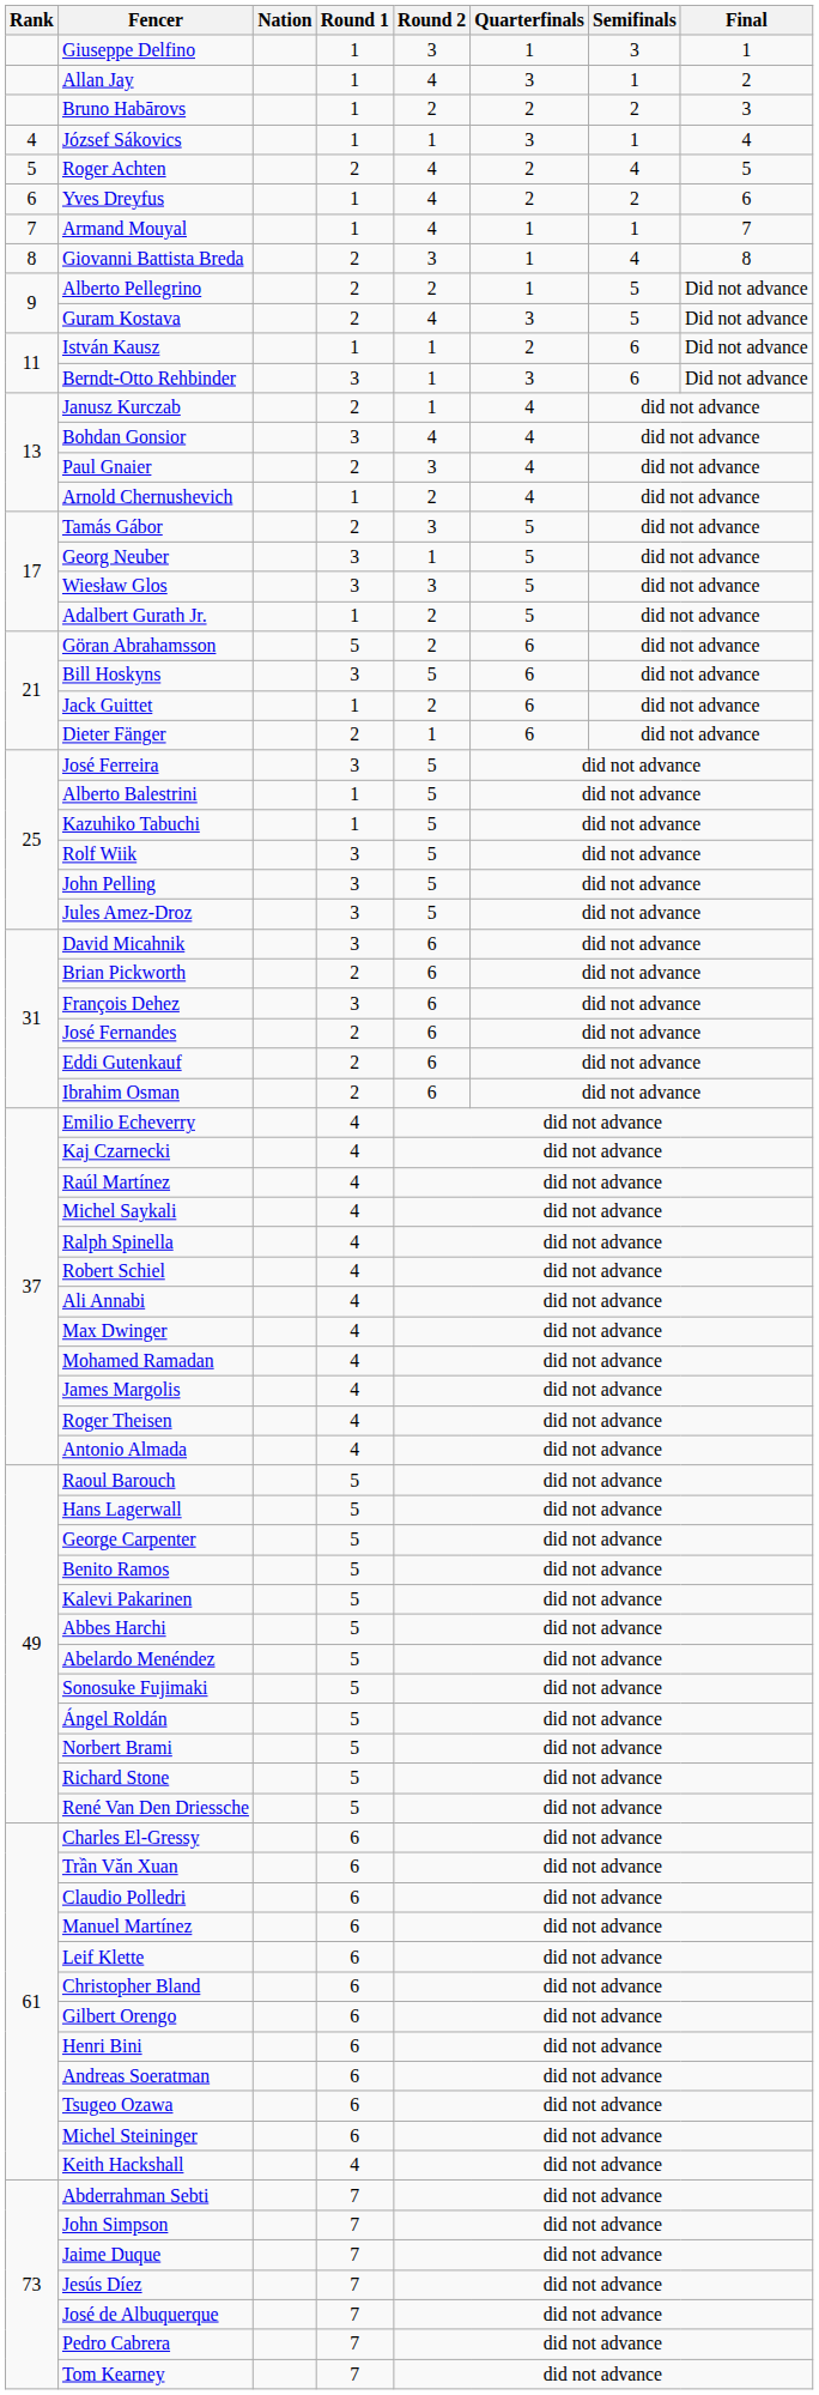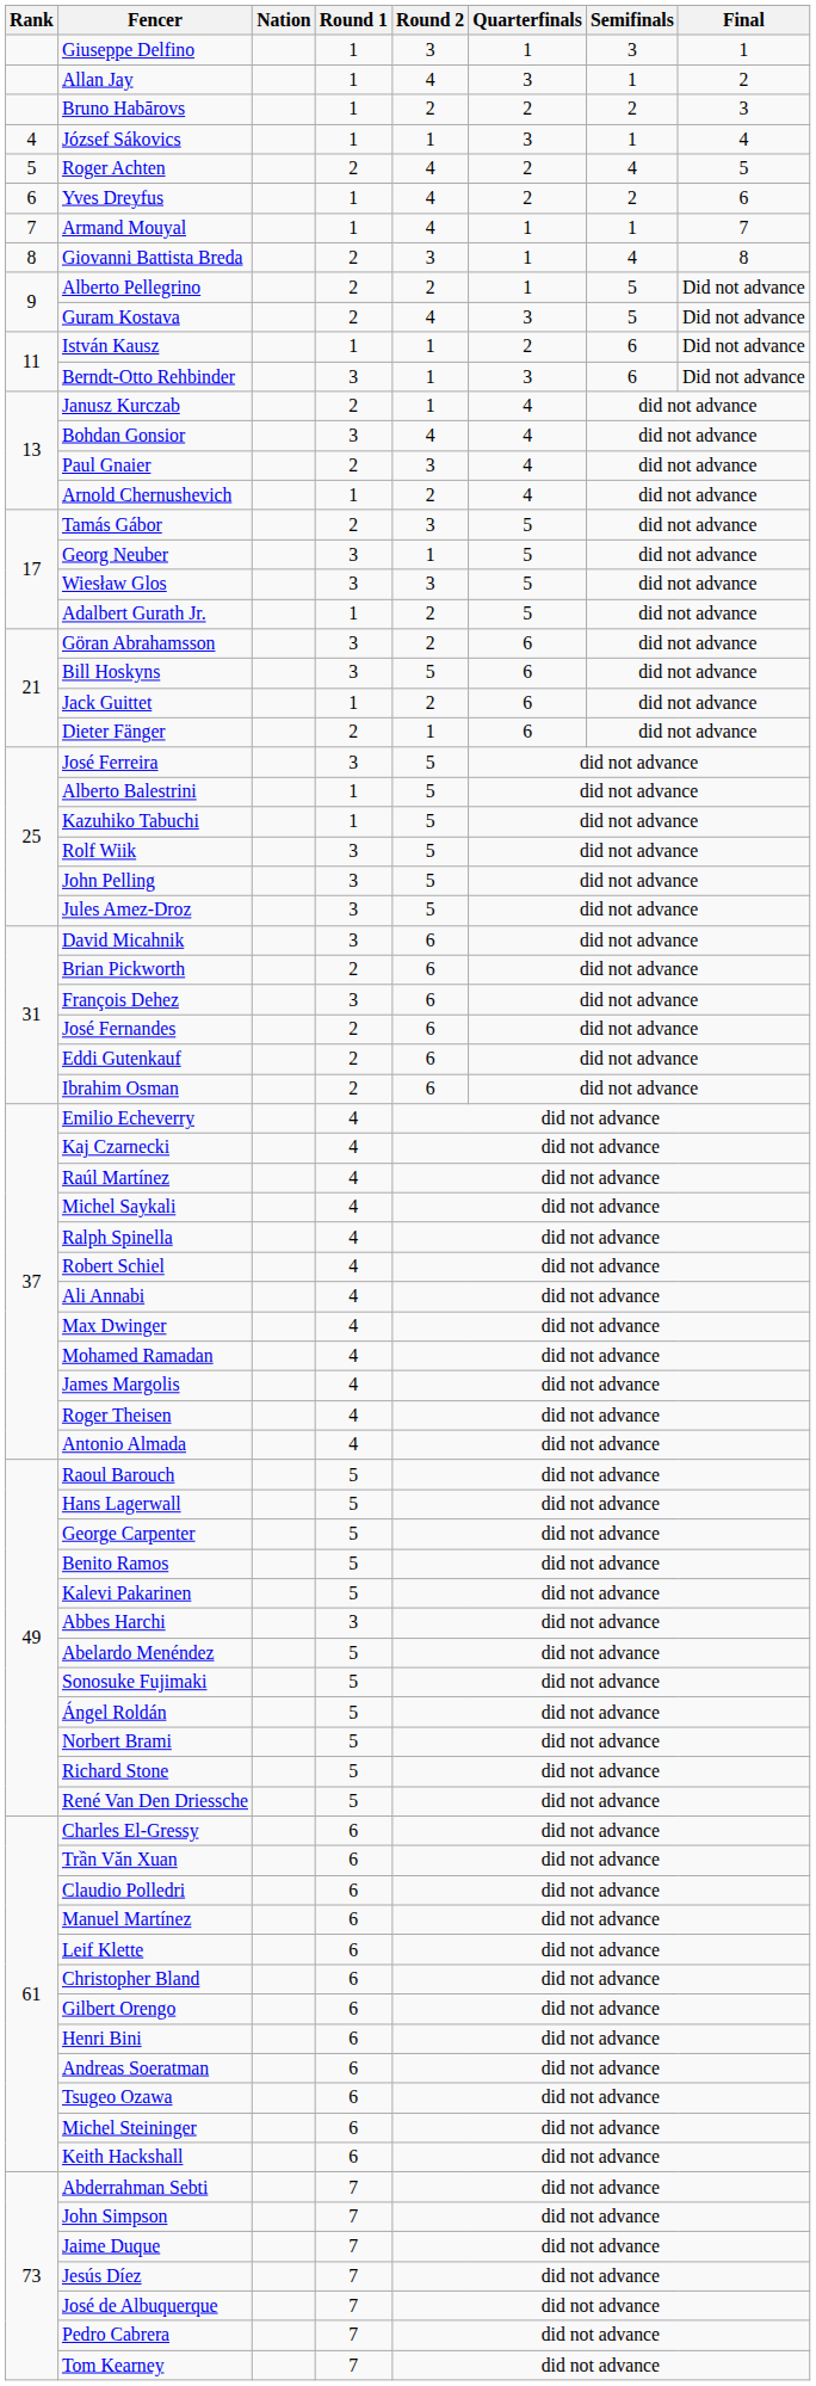 <table class="wikitable sortable" style="text-align: center;">
 <tr>
 <th>Rank</th>
 <th>Fencer</th>
 <th>Nation</th>
 <th>Round 1</th>
 <th>Round 2</th>
 <th>Quarterfinals</th>
 <th>Semifinals</th>
 <th>Final</th>
 </tr>
 <tr>
 <td></td>
 <td align=left><a href='#'>Giuseppe Delfino</a></td>
 <td align=left></td>
 <td>1</td>
 <td>3</td>
 <td>1</td>
 <td>3</td>
 <td>1</td>
 </tr>
 <tr>
 <td></td>
 <td align=left><a href='#'>Allan Jay</a></td>
 <td align=left></td>
 <td>1</td>
 <td>4</td>
 <td>3</td>
 <td>1</td>
 <td>2</td>
 </tr>
 <tr>
 <td></td>
 <td align=left><a href='#'>Bruno Habārovs</a></td>
 <td align=left></td>
 <td>1</td>
 <td>2</td>
 <td>2</td>
 <td>2</td>
 <td>3</td>
 </tr>
 <tr>
 <td>4</td>
 <td align=left><a href='#'>József Sákovics</a></td>
 <td align=left></td>
 <td>1</td>
 <td>1</td>
 <td>3</td>
 <td>1</td>
 <td>4</td>
 </tr>
 <tr>
 <td>5</td>
 <td align=left><a href='#'>Roger Achten</a></td>
 <td align=left></td>
 <td>2</td>
 <td>4</td>
 <td>2</td>
 <td>4</td>
 <td>5</td>
 </tr>
 <tr>
 <td>6</td>
 <td align=left><a href='#'>Yves Dreyfus</a></td>
 <td align=left></td>
 <td>1</td>
 <td>4</td>
 <td>2</td>
 <td>2</td>
 <td>6</td>
 </tr>
 <tr>
 <td>7</td>
 <td align=left><a href='#'>Armand Mouyal</a></td>
 <td align=left></td>
 <td>1</td>
 <td>4</td>
 <td>1</td>
 <td>1</td>
 <td>7</td>
 </tr>
 <tr>
 <td>8</td>
 <td align=left><a href='#'>Giovanni Battista Breda</a></td>
 <td align=left></td>
 <td>2</td>
 <td>3</td>
 <td>1</td>
 <td>4</td>
 <td>8</td>
 </tr>
 <tr>
 <td rowspan=2>9</td>
 <td align=left><a href='#'>Alberto Pellegrino</a></td>
 <td align=left></td>
 <td>2</td>
 <td>2</td>
 <td>1</td>
 <td>5</td>
 <td>Did not advance</td>
 </tr>
 <tr>
 <td align=left><a href='#'>Guram Kostava</a></td>
 <td align=left></td>
 <td>2</td>
 <td>4</td>
 <td>3</td>
 <td>5</td>
 <td>Did not advance</td>
 </tr>
 <tr>
 <td rowspan=2>11</td>
 <td align=left><a href='#'>István Kausz</a></td>
 <td align=left></td>
 <td>1</td>
 <td>1</td>
 <td>2</td>
 <td>6</td>
 <td>Did not advance</td>
 </tr>
 <tr>
 <td align=left><a href='#'>Berndt-Otto Rehbinder</a></td>
 <td align=left></td>
 <td>3</td>
 <td>1</td>
 <td>3</td>
 <td>6</td>
 <td>Did not advance</td>
 </tr>
 <tr>
 <td rowspan=4>13</td>
 <td align=left><a href='#'>Janusz Kurczab</a></td>
 <td align=left></td>
 <td>2</td>
 <td>1</td>
 <td>4</td>
 <td colspan=2>did not advance</td>
 </tr>
 <tr>
 <td align=left><a href='#'>Bohdan Gonsior</a></td>
 <td align=left></td>
 <td>3</td>
 <td>4</td>
 <td>4</td>
 <td colspan=2>did not advance</td>
 </tr>
 <tr>
 <td align=left><a href='#'>Paul Gnaier</a></td>
 <td align=left></td>
 <td>2</td>
 <td>3</td>
 <td>4</td>
 <td colspan=2>did not advance</td>
 </tr>
 <tr>
 <td align=left><a href='#'>Arnold Chernushevich</a></td>
 <td align=left></td>
 <td>1</td>
 <td>2</td>
 <td>4</td>
 <td colspan=2>did not advance</td>
 </tr>
 <tr>
 <td rowspan=4>17</td>
 <td align=left><a href='#'>Tamás Gábor</a></td>
 <td align=left></td>
 <td>2</td>
 <td>3</td>
 <td>5</td>
 <td colspan=2>did not advance</td>
 </tr>
 <tr>
 <td align=left><a href='#'>Georg Neuber</a></td>
 <td align=left></td>
 <td>3</td>
 <td>1</td>
 <td>5</td>
 <td colspan=2>did not advance</td>
 </tr>
 <tr>
 <td align=left><a href='#'>Wiesław Glos</a></td>
 <td align=left></td>
 <td>3</td>
 <td>3</td>
 <td>5</td>
 <td colspan=2>did not advance</td>
 </tr>
 <tr>
 <td align=left><a href='#'>Adalbert Gurath Jr.</a></td>
 <td align=left></td>
 <td>1</td>
 <td>2</td>
 <td>5</td>
 <td colspan=2>did not advance</td>
 </tr>
 <tr>
 <td rowspan=4>21</td>
 <td align=left><a href='#'>Göran Abrahamsson</a></td>
 <td align=left></td>
-<td>5</td>
+<td>3</td>
 <td>2</td>
 <td>6</td>
 <td colspan=2>did not advance</td>
 </tr>
 <tr>
 <td align=left><a href='#'>Bill Hoskyns</a></td>
 <td align=left></td>
 <td>3</td>
 <td>5</td>
 <td>6</td>
 <td colspan=2>did not advance</td>
 </tr>
 <tr>
 <td align=left><a href='#'>Jack Guittet</a></td>
 <td align=left></td>
 <td>1</td>
 <td>2</td>
 <td>6</td>
 <td colspan=2>did not advance</td>
 </tr>
 <tr>
 <td align=left><a href='#'>Dieter Fänger</a></td>
 <td align=left></td>
 <td>2</td>
 <td>1</td>
 <td>6</td>
 <td colspan=2>did not advance</td>
 </tr>
 <tr>
 <td rowspan=6>25</td>
 <td align=left><a href='#'>José Ferreira</a></td>
 <td align=left></td>
 <td>3</td>
 <td>5</td>
 <td colspan=3>did not advance</td>
 </tr>
 <tr>
 <td align=left><a href='#'>Alberto Balestrini</a></td>
 <td align=left></td>
 <td>1</td>
 <td>5</td>
 <td colspan=3>did not advance</td>
 </tr>
 <tr>
 <td align=left><a href='#'>Kazuhiko Tabuchi</a></td>
 <td align=left></td>
 <td>1</td>
 <td>5</td>
 <td colspan=3>did not advance</td>
 </tr>
 <tr>
 <td align=left><a href='#'>Rolf Wiik</a></td>
 <td align=left></td>
 <td>3</td>
 <td>5</td>
 <td colspan=3>did not advance</td>
 </tr>
 <tr>
 <td align=left><a href='#'>John Pelling</a></td>
 <td align=left></td>
 <td>3</td>
 <td>5</td>
 <td colspan=3>did not advance</td>
 </tr>
 <tr>
 <td align=left><a href='#'>Jules Amez-Droz</a></td>
 <td align=left></td>
 <td>3</td>
 <td>5</td>
 <td colspan=3>did not advance</td>
 </tr>
 <tr>
 <td rowspan=6>31</td>
 <td align=left><a href='#'>David Micahnik</a></td>
 <td align=left></td>
 <td>3</td>
 <td>6</td>
 <td colspan=3>did not advance</td>
 </tr>
 <tr>
 <td align=left><a href='#'>Brian Pickworth</a></td>
 <td align=left></td>
 <td>2</td>
 <td>6</td>
 <td colspan=3>did not advance</td>
 </tr>
 <tr>
 <td align=left><a href='#'>François Dehez</a></td>
 <td align=left></td>
 <td>3</td>
 <td>6</td>
 <td colspan=3>did not advance</td>
 </tr>
 <tr>
 <td align=left><a href='#'>José Fernandes</a></td>
 <td align=left></td>
 <td>2</td>
 <td>6</td>
 <td colspan=3>did not advance</td>
 </tr>
 <tr>
 <td align=left><a href='#'>Eddi Gutenkauf</a></td>
 <td align=left></td>
 <td>2</td>
 <td>6</td>
 <td colspan=3>did not advance</td>
 </tr>
 <tr>
 <td align=left><a href='#'>Ibrahim Osman</a></td>
 <td align=left></td>
 <td>2</td>
 <td>6</td>
 <td colspan=3>did not advance</td>
 </tr>
 <tr>
 <td rowspan=12>37</td>
 <td align=left><a href='#'>Emilio Echeverry</a></td>
 <td align=left></td>
 <td>4</td>
 <td colspan=4>did not advance</td>
 </tr>
 <tr>
 <td align=left><a href='#'>Kaj Czarnecki</a></td>
 <td align=left></td>
 <td>4</td>
 <td colspan=4>did not advance</td>
 </tr>
 <tr>
 <td align=left><a href='#'>Raúl Martínez</a></td>
 <td align=left></td>
 <td>4</td>
 <td colspan=4>did not advance</td>
 </tr>
 <tr>
 <td align=left><a href='#'>Michel Saykali</a></td>
 <td align=left></td>
 <td>4</td>
 <td colspan=4>did not advance</td>
 </tr>
 <tr>
 <td align=left><a href='#'>Ralph Spinella</a></td>
 <td align=left></td>
 <td>4</td>
 <td colspan=4>did not advance</td>
 </tr>
 <tr>
 <td align=left><a href='#'>Robert Schiel</a></td>
 <td align=left></td>
 <td>4</td>
 <td colspan=4>did not advance</td>
 </tr>
 <tr>
 <td align=left><a href='#'>Ali Annabi</a></td>
 <td align=left></td>
 <td>4</td>
 <td colspan=4>did not advance</td>
 </tr>
 <tr>
 <td align=left><a href='#'>Max Dwinger</a></td>
 <td align=left></td>
 <td>4</td>
 <td colspan=4>did not advance</td>
 </tr>
 <tr>
 <td align=left><a href='#'>Mohamed Ramadan</a></td>
 <td align=left></td>
 <td>4</td>
 <td colspan=4>did not advance</td>
 </tr>
 <tr>
 <td align=left><a href='#'>James Margolis</a></td>
 <td align=left></td>
 <td>4</td>
 <td colspan=4>did not advance</td>
 </tr>
 <tr>
 <td align=left><a href='#'>Roger Theisen</a></td>
 <td align=left></td>
 <td>4</td>
 <td colspan=4>did not advance</td>
 </tr>
 <tr>
 <td align=left><a href='#'>Antonio Almada</a></td>
 <td align=left></td>
 <td>4</td>
 <td colspan=4>did not advance</td>
 </tr>
 <tr>
 <td rowspan=12>49</td>
 <td align=left><a href='#'>Raoul Barouch</a></td>
 <td align=left></td>
 <td>5</td>
 <td colspan=4>did not advance</td>
 </tr>
 <tr>
 <td align=left><a href='#'>Hans Lagerwall</a></td>
 <td align=left></td>
 <td>5</td>
 <td colspan=4>did not advance</td>
 </tr>
 <tr>
 <td align=left><a href='#'>George Carpenter</a></td>
 <td align=left></td>
 <td>5</td>
 <td colspan=4>did not advance</td>
 </tr>
 <tr>
 <td align=left><a href='#'>Benito Ramos</a></td>
 <td align=left></td>
 <td>5</td>
 <td colspan=4>did not advance</td>
 </tr>
 <tr>
 <td align=left><a href='#'>Kalevi Pakarinen</a></td>
 <td align=left></td>
 <td>5</td>
 <td colspan=4>did not advance</td>
 </tr>
 <tr>
 <td align=left><a href='#'>Abbes Harchi</a></td>
 <td align=left></td>
-<td>5</td>
+<td>3</td>
 <td colspan=4>did not advance</td>
 </tr>
 <tr>
 <td align=left><a href='#'>Abelardo Menéndez</a></td>
 <td align=left></td>
 <td>5</td>
 <td colspan=4>did not advance</td>
 </tr>
 <tr>
 <td align=left><a href='#'>Sonosuke Fujimaki</a></td>
 <td align=left></td>
 <td>5</td>
 <td colspan=4>did not advance</td>
 </tr>
 <tr>
 <td align=left><a href='#'>Ángel Roldán</a></td>
 <td align=left></td>
 <td>5</td>
 <td colspan=4>did not advance</td>
 </tr>
 <tr>
 <td align=left><a href='#'>Norbert Brami</a></td>
 <td align=left></td>
 <td>5</td>
 <td colspan=4>did not advance</td>
 </tr>
 <tr>
 <td align=left><a href='#'>Richard Stone</a></td>
 <td align=left></td>
 <td>5</td>
 <td colspan=4>did not advance</td>
 </tr>
 <tr>
 <td align=left><a href='#'>René Van Den Driessche</a></td>
 <td align=left></td>
 <td>5</td>
 <td colspan=4>did not advance</td>
 </tr>
 <tr>
 <td rowspan=12>61</td>
 <td align=left><a href='#'>Charles El-Gressy</a></td>
 <td align=left></td>
 <td>6</td>
 <td colspan=4>did not advance</td>
 </tr>
 <tr>
 <td align=left><a href='#'>Trần Văn Xuan</a></td>
 <td align=left></td>
 <td>6</td>
 <td colspan=4>did not advance</td>
 </tr>
 <tr>
 <td align=left><a href='#'>Claudio Polledri</a></td>
 <td align=left></td>
 <td>6</td>
 <td colspan=4>did not advance</td>
 </tr>
 <tr>
 <td align=left><a href='#'>Manuel Martínez</a></td>
 <td align=left></td>
 <td>6</td>
 <td colspan=4>did not advance</td>
 </tr>
 <tr>
 <td align=left><a href='#'>Leif Klette</a></td>
 <td align=left></td>
 <td>6</td>
 <td colspan=4>did not advance</td>
 </tr>
 <tr>
 <td align=left><a href='#'>Christopher Bland</a></td>
 <td align=left></td>
 <td>6</td>
 <td colspan=4>did not advance</td>
 </tr>
 <tr>
 <td align=left><a href='#'>Gilbert Orengo</a></td>
 <td align=left></td>
 <td>6</td>
 <td colspan=4>did not advance</td>
 </tr>
 <tr>
 <td align=left><a href='#'>Henri Bini</a></td>
 <td align=left></td>
 <td>6</td>
 <td colspan=4>did not advance</td>
 </tr>
 <tr>
 <td align=left><a href='#'>Andreas Soeratman</a></td>
 <td align=left></td>
 <td>6</td>
 <td colspan=4>did not advance</td>
 </tr>
 <tr>
 <td align=left><a href='#'>Tsugeo Ozawa</a></td>
 <td align=left></td>
 <td>6</td>
 <td colspan=4>did not advance</td>
 </tr>
 <tr>
 <td align=left><a href='#'>Michel Steininger</a></td>
 <td align=left></td>
 <td>6</td>
 <td colspan=4>did not advance</td>
 </tr>
 <tr>
 <td align=left><a href='#'>Keith Hackshall</a></td>
 <td align=left></td>
-<td>4</td>
+<td>6</td>
 <td colspan=4>did not advance</td>
 </tr>
 <tr>
 <td rowspan=7>73</td>
 <td align=left><a href='#'>Abderrahman Sebti</a></td>
 <td align=left></td>
 <td>7</td>
 <td colspan=4>did not advance</td>
 </tr>
 <tr>
 <td align=left><a href='#'>John Simpson</a></td>
 <td align=left></td>
 <td>7</td>
 <td colspan=4>did not advance</td>
 </tr>
 <tr>
 <td align=left><a href='#'>Jaime Duque</a></td>
 <td align=left></td>
 <td>7</td>
 <td colspan=4>did not advance</td>
 </tr>
 <tr>
 <td align=left><a href='#'>Jesús Díez</a></td>
 <td align=left></td>
 <td>7</td>
 <td colspan=4>did not advance</td>
 </tr>
 <tr>
 <td align=left><a href='#'>José de Albuquerque</a></td>
 <td align=left></td>
 <td>7</td>
 <td colspan=4>did not advance</td>
 </tr>
 <tr>
 <td align=left><a href='#'>Pedro Cabrera</a></td>
 <td align=left></td>
 <td>7</td>
 <td colspan=4>did not advance</td>
 </tr>
 <tr>
 <td align=left><a href='#'>Tom Kearney</a></td>
 <td align=left></td>
 <td>7</td>
 <td colspan=4>did not advance</td>
 </tr>
 </table>
